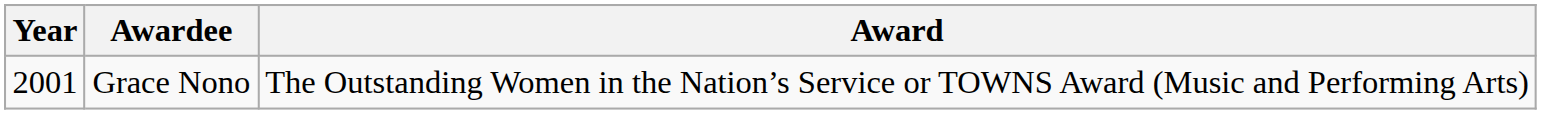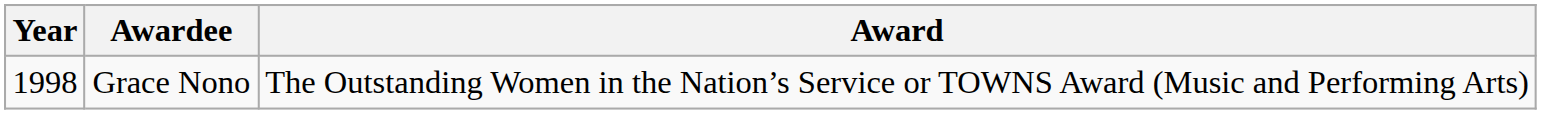 <table class="wikitable" style="text-align: center;">
 <tr>
 <th>Year</th>
 <th>Awardee</th>
 <th>Award</th>
 </tr>
 <tr>
-<td>2001</td>
+<td>1998</td>
 <td>Grace Nono</td>
 <td>The Outstanding Women in the Nation’s Service or TOWNS Award (Music and Performing Arts)</td>
 </tr>
 </table>
